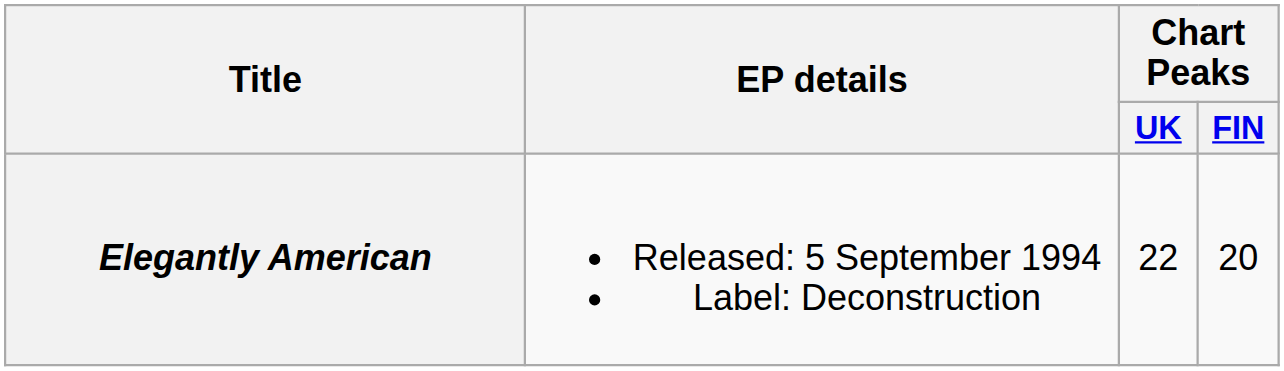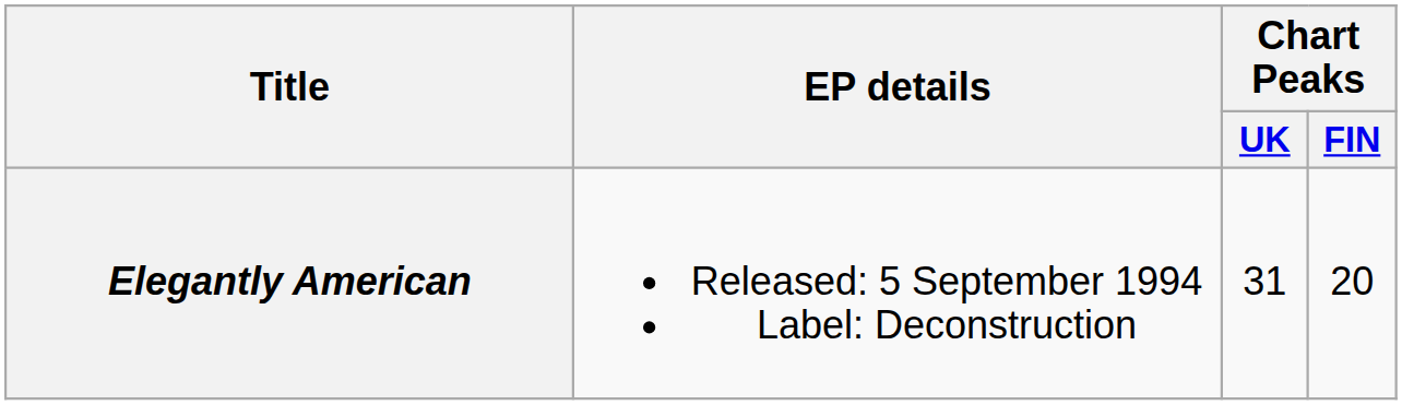 <table class="wikitable plainrowheaders" style="text-align:center;">
 <tr>
 <th scope="col" rowspan="2" style="width:14em;">Title</th>
 <th scope="col" rowspan="2" style="width:16em;">EP details</th>
 <th scope="col" colspan="3">Chart Peaks</th>
 </tr>
 <tr>
 <th style="width:2em;font-size:90%;"><a href='#'>UK</a><br></th>
 <th style="width:2em;font-size:90%;"><a href='#'>FIN</a><br></th>
 </tr>
 <tr>
 <th scope="row"><em>Elegantly American</em></th>
 <td><br><ul><li>Released: 5 September 1994</li><li>Label: Deconstruction</li></ul></td>
-<td>22</td>
+<td>31</td>
 <td>20</td>
 </tr>
 </table>
